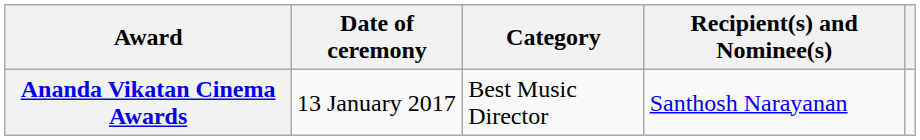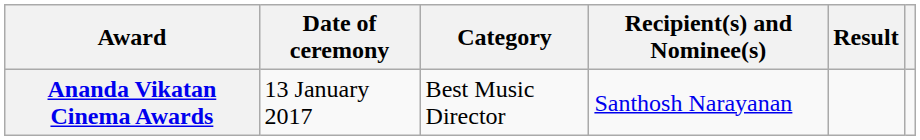 <table class="wikitable plainrowheaders sortable">
 <tr>
 <th scope="col">Award</th>
 <th scope="col">Date of ceremony</th>
 <th scope="col">Category</th>
 <th scope="col">Recipient(s) and Nominee(s)</th>
+<th scope="col">Result</th>
 <th scope="col" class="unsortable"></th>
 </tr>
 <tr>
 <th scope="row"><a href='#'>Ananda Vikatan Cinema Awards</a></th>
 <td>13 January 2017</td>
 <td>Best Music Director</td>
 <td><a href='#'>Santhosh Narayanan</a></td>
+<td></td>
 <td style="text-align:center;"></td>
 </tr>
 </table>
